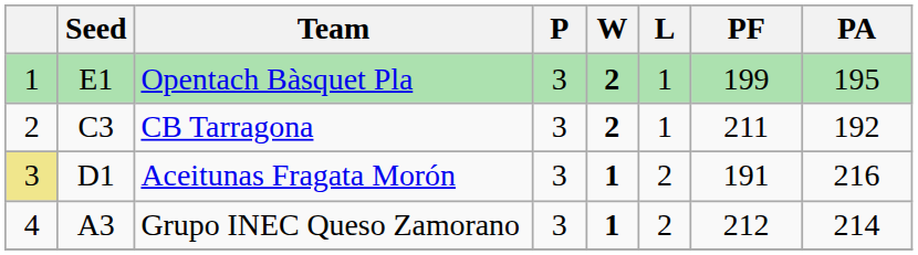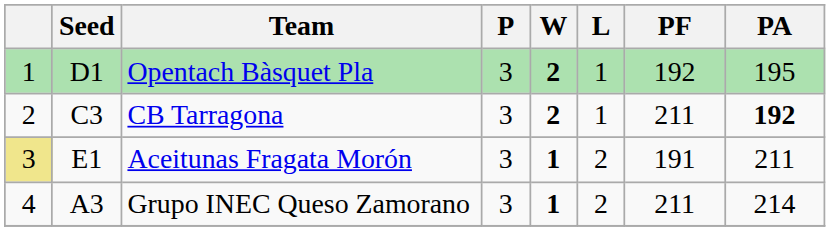 <table class="wikitable" style="text-align:center">
 <tr>
 <th width=20></th>
 <th>Seed</th>
 <th width=200>Team</th>
 <th width=20>P</th>
 <th width=20>W</th>
 <th width=20>L</th>
 <th width=50>PF</th>
 <th width=50>PA</th>
 </tr>
 <tr bgcolor=ACE1AF>
 <td>1</td>
-<td>E1</td>
+<td>D1</td>
 <td align=left><a href='#'>Opentach Bàsquet Pla</a></td>
 <td>3</td>
 <td><strong>2</strong></td>
 <td>1</td>
-<td>199</td>
+<td>192</td>
 <td>195</td>
 </tr>
 <tr>
 <td>2</td>
 <td>C3</td>
 <td align=left><a href='#'>CB Tarragona</a></td>
 <td>3</td>
 <td><strong>2</strong></td>
 <td>1</td>
 <td>211</td>
-<td>192</td>
+<td><strong>192</strong></td>
 </tr>
 <tr>
 <td style="background: khaki;">3</td>
-<td>D1</td>
+<td>E1</td>
 <td align=left><a href='#'>Aceitunas Fragata Morón</a></td>
 <td>3</td>
 <td><strong>1</strong></td>
 <td>2</td>
 <td>191</td>
-<td>216</td>
+<td>211</td>
 </tr>
 <tr>
 <td>4</td>
 <td>A3</td>
 <td align=left>Grupo INEC Queso Zamorano</td>
 <td>3</td>
 <td><strong>1</strong></td>
 <td>2</td>
-<td>212</td>
+<td>211</td>
 <td>214</td>
 </tr>
 <tr>
 </tr>
 </table>
